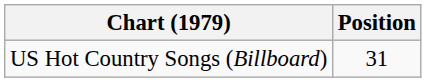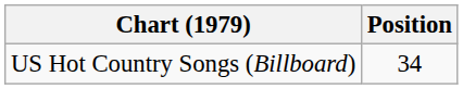 <table class="wikitable">
 <tr>
 <th>Chart (1979)</th>
 <th>Position</th>
 </tr>
 <tr>
 <td>US Hot Country Songs (<em>Billboard</em>)</td>
-<td align="center">31</td>
+<td align="center">34</td>
 </tr>
 </table>
